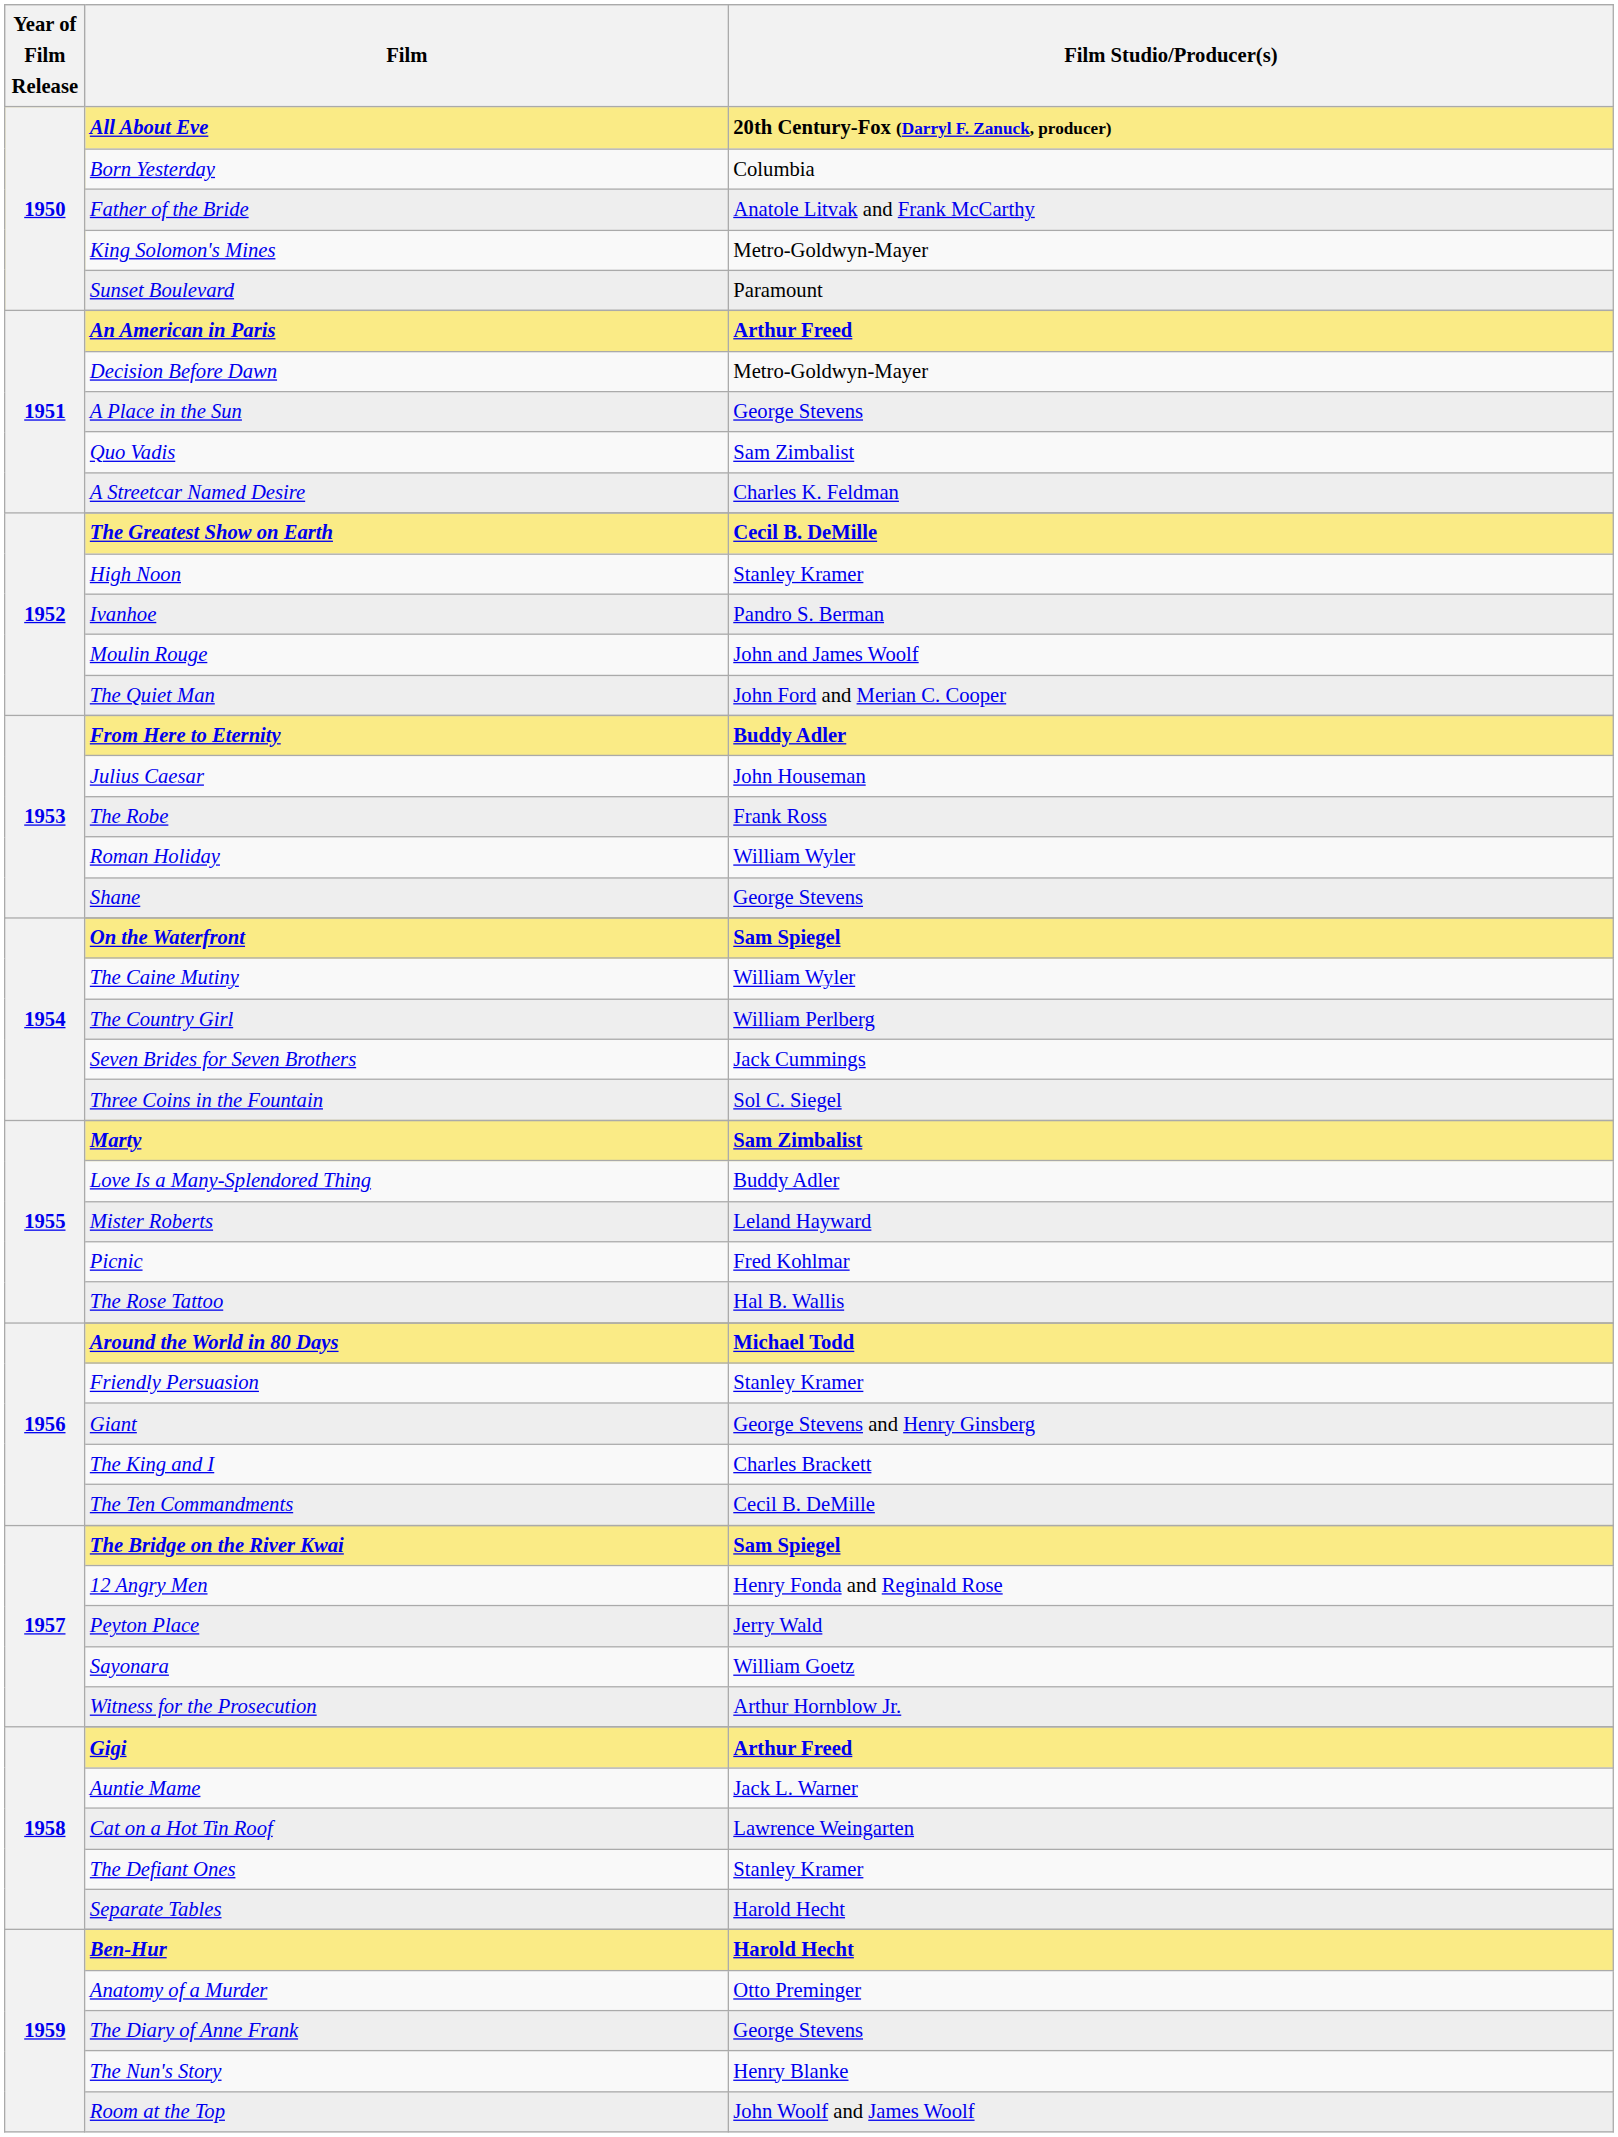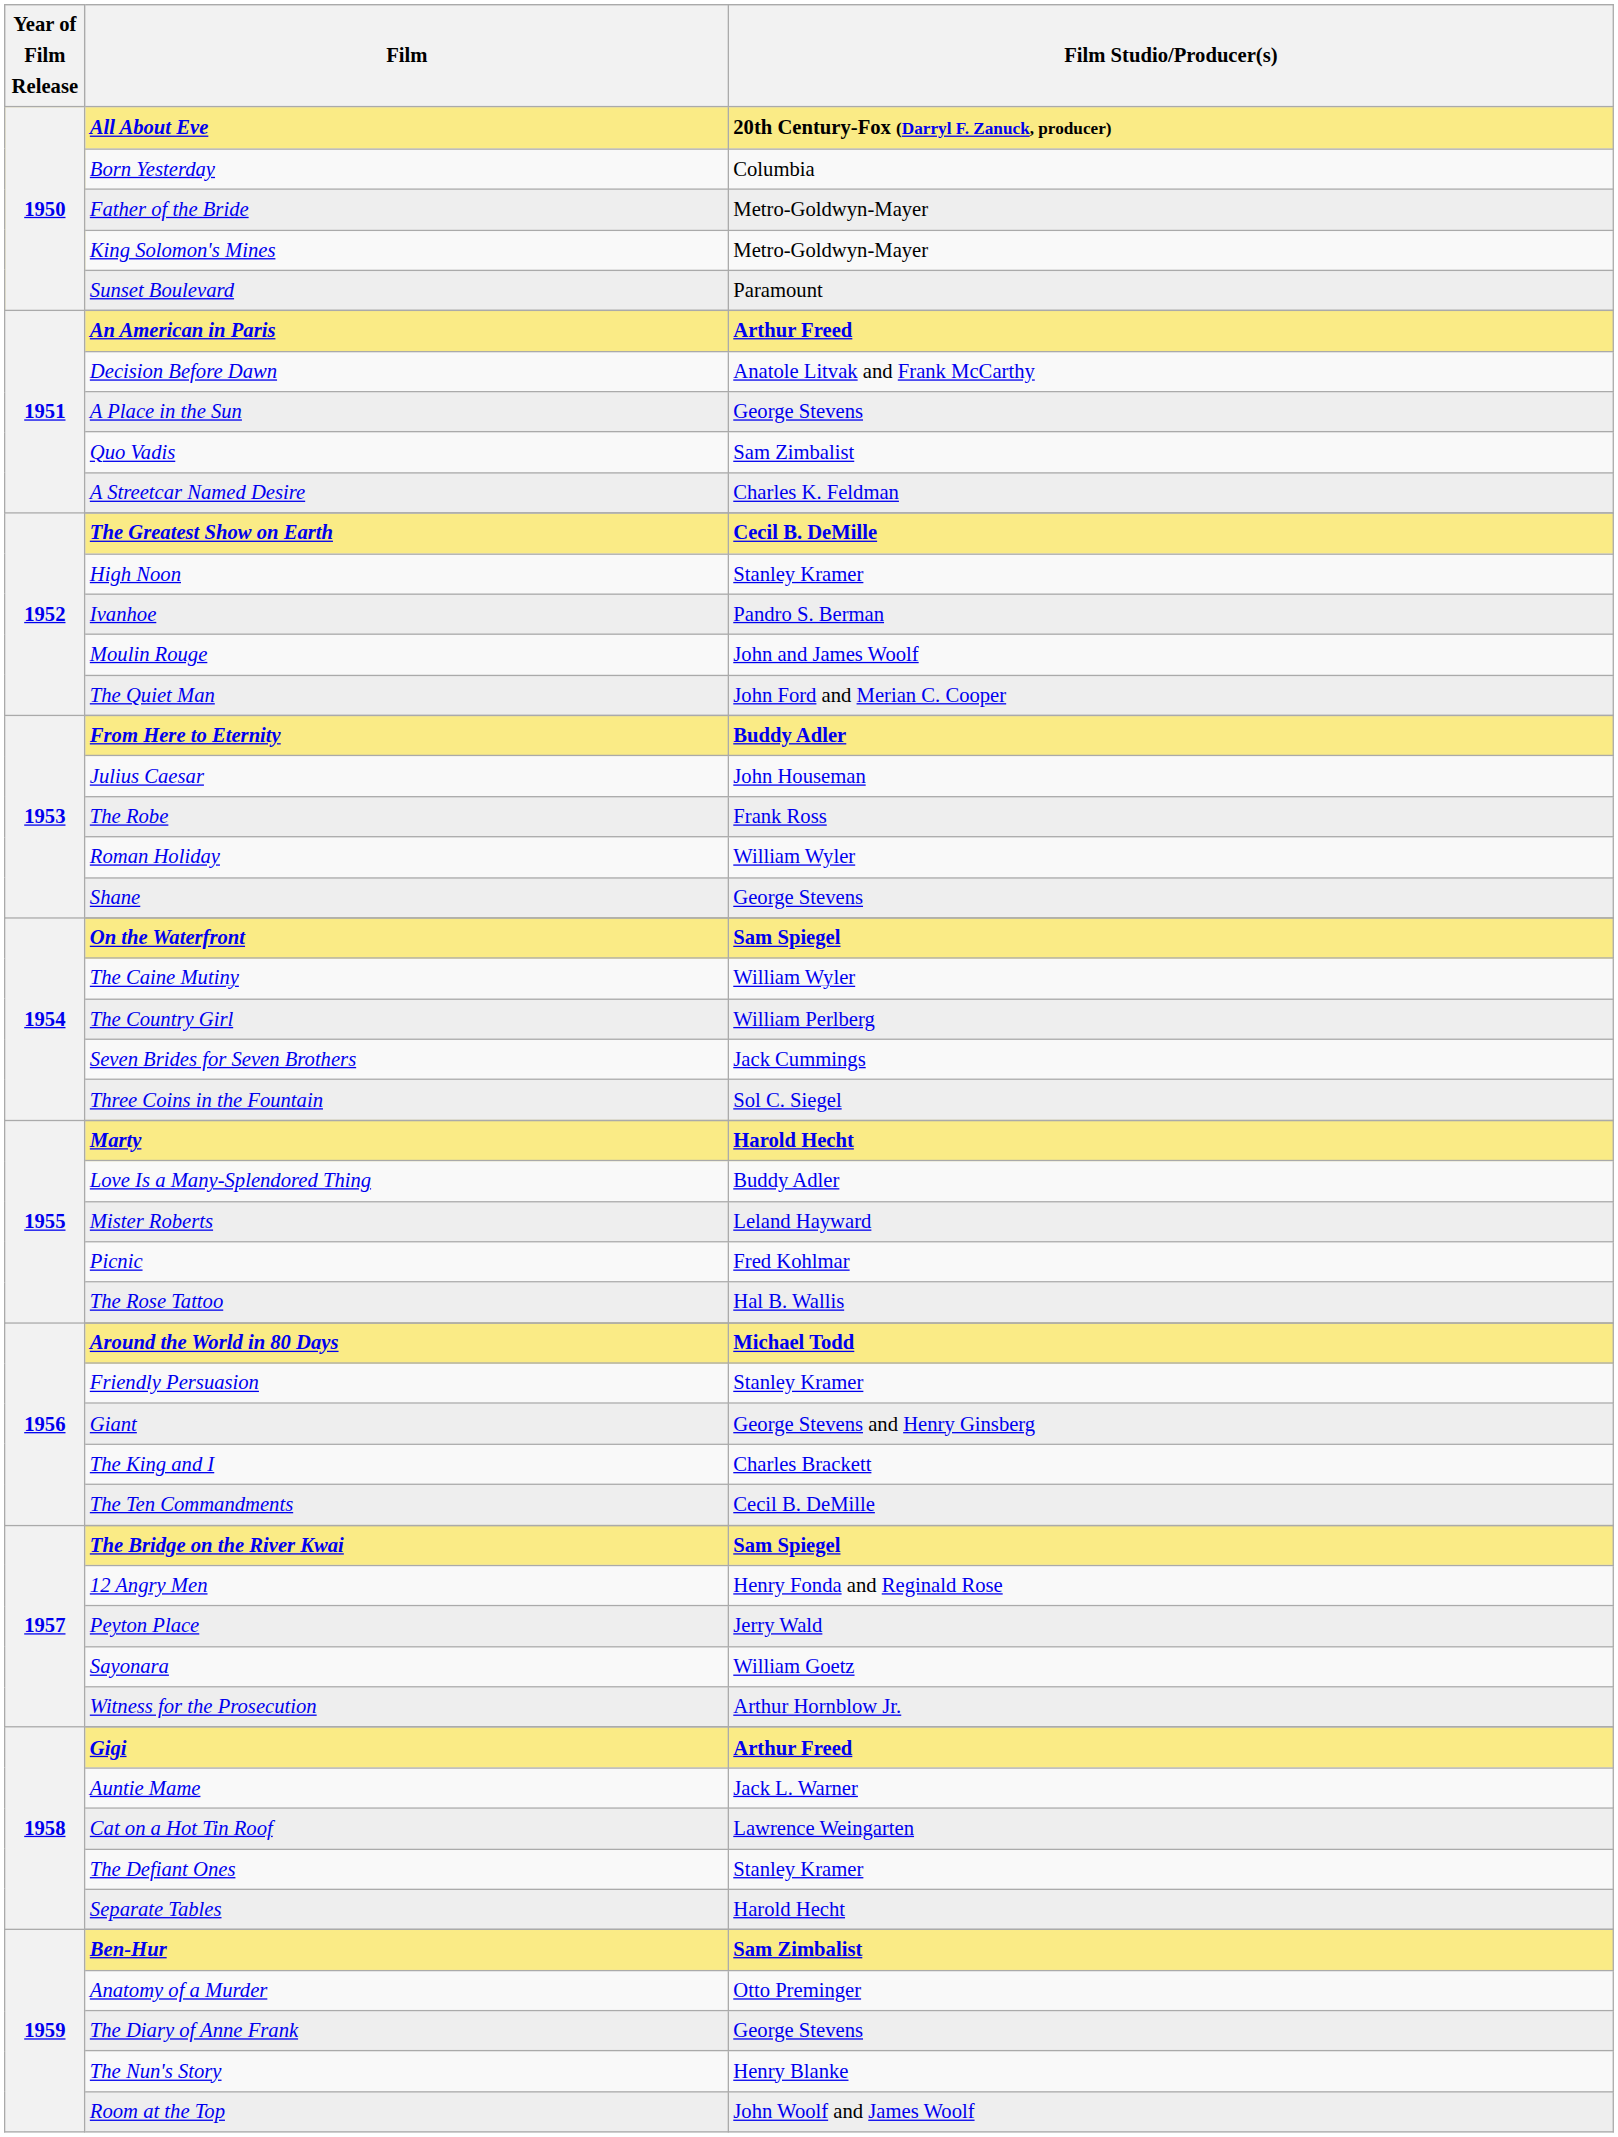 <table class="wikitable sortable sticky-header" style="font-size:1.00em; line-height:1.5em;">
 <tr bgcolor="#bebebe">
 <th width="5%">Year of Film Release</th>
 <th width="40%">Film</th>
 <th width="55%">Film Studio/Producer(s)</th>
 </tr>
 <tr style="background:#FAEB86">
 <th rowspan="5"><a href='#'>1950</a><br></th>
 <td><strong><em><a href='#'>All About Eve</a></em></strong></td>
 <td><strong>20th Century-Fox <small>(<a href='#'>Darryl F. Zanuck</a>, producer)</small></strong></td>
 </tr>
 <tr>
 <td><em><a href='#'>Born Yesterday</a></em></td>
 <td>Columbia</td>
 </tr>
 <tr style="background:#eee;">
 <td><em><a href='#'>Father of the Bride</a></em></td>
-<td><a href='#'>Anatole Litvak</a> and <a href='#'>Frank McCarthy</a></td>
+<td>Metro-Goldwyn-Mayer</td>
 </tr>
 <tr>
 <td><em><a href='#'>King Solomon's Mines</a></em></td>
 <td>Metro-Goldwyn-Mayer</td>
 </tr>
 <tr style="background:#eee;">
 <td><em><a href='#'>Sunset Boulevard</a></em></td>
 <td>Paramount</td>
 </tr>
 <tr>
 <th rowspan="6" style="text-align:center"><a href='#'>1951</a><br></th>
 </tr>
 <tr style="background:#FAEB86">
 <td><strong><em><a href='#'>An American in Paris</a></em></strong></td>
 <td><strong><a href='#'>Arthur Freed</a></strong></td>
 </tr>
 <tr>
 <td><em><a href='#'>Decision Before Dawn</a></em></td>
-<td>Metro-Goldwyn-Mayer</td>
+<td><a href='#'>Anatole Litvak</a> and <a href='#'>Frank McCarthy</a></td>
 </tr>
 <tr style="background:#eee;">
 <td><em><a href='#'>A Place in the Sun</a></em></td>
 <td><a href='#'>George Stevens</a></td>
 </tr>
 <tr>
 <td><em><a href='#'>Quo Vadis</a></em></td>
 <td><a href='#'>Sam Zimbalist</a></td>
 </tr>
 <tr style="background:#eee;">
 <td><em><a href='#'>A Streetcar Named Desire</a></em></td>
 <td><a href='#'>Charles K. Feldman</a></td>
 </tr>
 <tr>
 <th rowspan="6" style="text-align:center"><a href='#'>1952</a><br></th>
 </tr>
 <tr style="background:#FAEB86">
 <td><strong><em><a href='#'>The Greatest Show on Earth</a></em></strong></td>
 <td><strong><a href='#'>Cecil B. DeMille</a></strong></td>
 </tr>
 <tr>
 <td><em><a href='#'>High Noon</a></em></td>
 <td><a href='#'>Stanley Kramer</a></td>
 </tr>
 <tr style="background:#eee;">
 <td><em><a href='#'>Ivanhoe</a></em></td>
 <td><a href='#'>Pandro S. Berman</a></td>
 </tr>
 <tr>
 <td><em><a href='#'>Moulin Rouge</a></em></td>
 <td><a href='#'>John and James Woolf</a></td>
 </tr>
 <tr style="background:#eee;">
 <td><em><a href='#'>The Quiet Man</a></em></td>
 <td><a href='#'>John Ford</a> and <a href='#'>Merian C. Cooper</a></td>
 </tr>
 <tr>
 <th rowspan="6" style="text-align:center"><a href='#'>1953</a><br></th>
 </tr>
 <tr style="background:#FAEB86">
 <td><strong><em><a href='#'>From Here to Eternity</a></em></strong></td>
 <td><strong><a href='#'>Buddy Adler</a></strong></td>
 </tr>
 <tr>
 <td><em><a href='#'>Julius Caesar</a></em></td>
 <td><a href='#'>John Houseman</a></td>
 </tr>
 <tr style="background:#eee;">
 <td><em><a href='#'>The Robe</a></em></td>
 <td><a href='#'>Frank Ross</a></td>
 </tr>
 <tr>
 <td><em><a href='#'>Roman Holiday</a></em></td>
 <td><a href='#'>William Wyler</a></td>
 </tr>
 <tr style="background:#eee;">
 <td><em><a href='#'>Shane</a></em></td>
 <td><a href='#'>George Stevens</a></td>
 </tr>
 <tr>
 <th rowspan="6" style="text-align:center"><a href='#'>1954</a><br></th>
 </tr>
 <tr style="background:#FAEB86">
 <td><strong><em><a href='#'>On the Waterfront</a></em></strong></td>
 <td><strong><a href='#'>Sam Spiegel</a></strong></td>
 </tr>
 <tr>
 <td><em><a href='#'>The Caine Mutiny</a></em></td>
 <td><a href='#'>William Wyler</a></td>
 </tr>
 <tr style="background:#eee;">
 <td><em><a href='#'>The Country Girl</a></em></td>
 <td><a href='#'>William Perlberg</a></td>
 </tr>
 <tr>
 <td><em><a href='#'>Seven Brides for Seven Brothers</a></em></td>
 <td><a href='#'>Jack Cummings</a></td>
 </tr>
 <tr style="background:#eee;">
 <td><em><a href='#'>Three Coins in the Fountain</a></em></td>
 <td><a href='#'>Sol C. Siegel</a></td>
 </tr>
 <tr>
 <th rowspan="6" style="text-align:center"><a href='#'>1955</a><br></th>
 </tr>
 <tr style="background:#FAEB86">
 <td><strong><em><a href='#'>Marty</a></em></strong></td>
-<td><strong><a href='#'>Sam Zimbalist</a></strong></td>
+<td><strong><a href='#'>Harold Hecht</a></strong></td>
 </tr>
 <tr>
 <td><em><a href='#'>Love Is a Many-Splendored Thing</a></em></td>
 <td><a href='#'>Buddy Adler</a></td>
 </tr>
 <tr style="background:#eee;">
 <td><em><a href='#'>Mister Roberts</a></em></td>
 <td><a href='#'>Leland Hayward</a></td>
 </tr>
 <tr>
 <td><em><a href='#'>Picnic</a></em></td>
 <td><a href='#'>Fred Kohlmar</a></td>
 </tr>
 <tr style="background:#eee;">
 <td><em><a href='#'>The Rose Tattoo</a></em></td>
 <td><a href='#'>Hal B. Wallis</a></td>
 </tr>
 <tr>
 <th rowspan="6" style="text-align:center"><a href='#'>1956</a><br></th>
 </tr>
 <tr style="background:#FAEB86">
 <td><strong><em><a href='#'>Around the World in 80 Days</a></em></strong></td>
 <td><strong><a href='#'>Michael Todd</a></strong></td>
 </tr>
 <tr>
 <td><em><a href='#'>Friendly Persuasion</a></em></td>
 <td><a href='#'>Stanley Kramer</a></td>
 </tr>
 <tr style="background:#eee;">
 <td><em><a href='#'>Giant</a></em></td>
 <td><a href='#'>George Stevens</a> and <a href='#'>Henry Ginsberg</a></td>
 </tr>
 <tr>
 <td><em><a href='#'>The King and I</a></em></td>
 <td><a href='#'>Charles Brackett</a></td>
 </tr>
 <tr style="background:#eee;">
 <td><em><a href='#'>The Ten Commandments</a></em></td>
 <td><a href='#'>Cecil B. DeMille</a></td>
 </tr>
 <tr>
 <th rowspan="6" style="text-align:center"><a href='#'>1957</a><br></th>
 </tr>
 <tr style="background:#FAEB86">
 <td><strong><em><a href='#'>The Bridge on the River Kwai</a></em></strong></td>
 <td><strong><a href='#'>Sam Spiegel</a></strong></td>
 </tr>
 <tr>
 <td><em><a href='#'>12 Angry Men</a></em></td>
 <td><a href='#'>Henry Fonda</a> and <a href='#'>Reginald Rose</a></td>
 </tr>
 <tr style="background:#eee;">
 <td><em><a href='#'>Peyton Place</a></em></td>
 <td><a href='#'>Jerry Wald</a></td>
 </tr>
 <tr>
 <td><em><a href='#'>Sayonara</a></em></td>
 <td><a href='#'>William Goetz</a></td>
 </tr>
 <tr style="background:#eee;">
 <td><em><a href='#'>Witness for the Prosecution</a></em></td>
 <td><a href='#'>Arthur Hornblow Jr.</a></td>
 </tr>
 <tr>
 <th rowspan="6" style="text-align:center"><a href='#'>1958</a><br></th>
 </tr>
 <tr style="background:#FAEB86">
 <td><strong><em><a href='#'>Gigi</a></em></strong></td>
 <td><strong><a href='#'>Arthur Freed</a></strong></td>
 </tr>
 <tr>
 <td><em><a href='#'>Auntie Mame</a></em></td>
 <td><a href='#'>Jack L. Warner</a></td>
 </tr>
 <tr style="background:#eee;">
 <td><em><a href='#'>Cat on a Hot Tin Roof</a></em></td>
 <td><a href='#'>Lawrence Weingarten</a></td>
 </tr>
 <tr>
 <td><em><a href='#'>The Defiant Ones</a></em></td>
 <td><a href='#'>Stanley Kramer</a></td>
 </tr>
 <tr style="background:#eee;">
 <td><em><a href='#'>Separate Tables</a></em></td>
 <td><a href='#'>Harold Hecht</a></td>
 </tr>
 <tr>
 <th rowspan="6" style="text-align:center"><a href='#'>1959</a><br></th>
 </tr>
 <tr style="background:#FAEB86">
 <td><strong><em><a href='#'>Ben-Hur</a></em></strong></td>
-<td><strong><a href='#'>Harold Hecht</a></strong></td>
+<td><strong><a href='#'>Sam Zimbalist</a></strong></td>
 </tr>
 <tr>
 <td><em><a href='#'>Anatomy of a Murder</a></em></td>
 <td><a href='#'>Otto Preminger</a></td>
 </tr>
 <tr style="background:#eee;">
 <td><em><a href='#'>The Diary of Anne Frank</a></em></td>
 <td><a href='#'>George Stevens</a></td>
 </tr>
 <tr>
 <td><em><a href='#'>The Nun's Story</a></em></td>
 <td><a href='#'>Henry Blanke</a></td>
 </tr>
 <tr style="background:#eee;">
 <td><em><a href='#'>Room at the Top</a></em></td>
 <td><a href='#'>John Woolf</a> and <a href='#'>James Woolf</a></td>
 </tr>
 </table>
